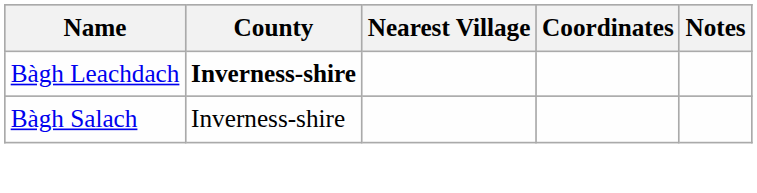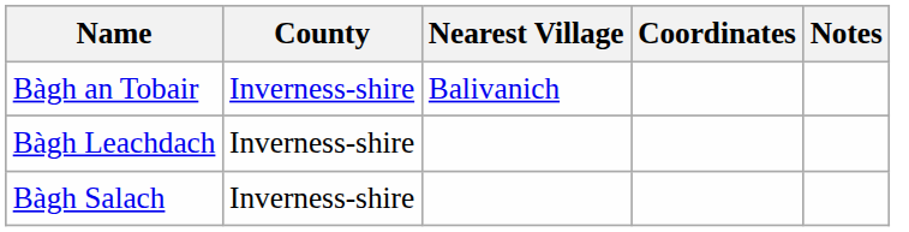 <table class="wikitable sortable" style="table-layout:fixed;background-color:#FEFEFE;font-size:95%;padding:0.30em;line-height:1.35em;">
 <tr>
 <th scope="col">Name</th>
 <th scope="col">County</th>
 <th scope="col">Nearest Village</th>
 <th scope="col" data-sort-type="number">Coordinates</th>
 <th scope="col">Notes</th>
 </tr>
 <tr>
+<td><a href='#'>Bàgh an Tobair</a></td>
+<td><a href='#'>Inverness-shire</a></td>
+<td><a href='#'>Balivanich</a></td>
+<td></td>
+<td></td>
+</tr>
+<tr>
 <td><a href='#'>Bàgh Leachdach</a></td>
-<td><strong>Inverness-shire</strong></td>
+<td>Inverness-shire</td>
 <td></td>
 <td></td>
 <td></td>
 </tr>
 <tr>
 <td><a href='#'>Bàgh Salach</a></td>
 <td>Inverness-shire</td>
 <td></td>
 <td></td>
 <td></td>
 </tr>
 </table>
